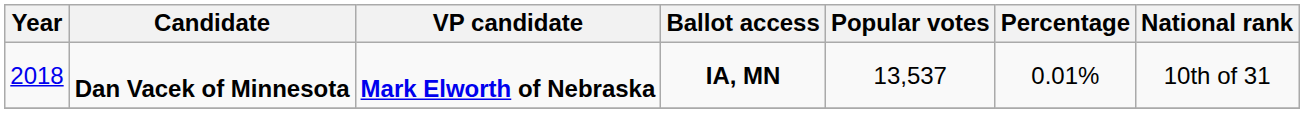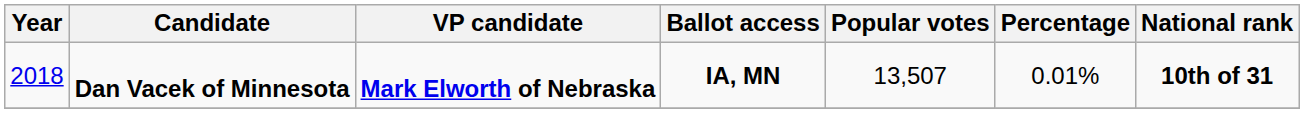 <table class="wikitable" style="text-align:center;">
 <tr>
 <th>Year</th>
 <th>Candidate</th>
 <th>VP candidate</th>
 <th>Ballot access</th>
 <th>Popular votes</th>
 <th>Percentage</th>
 <th>National rank</th>
 </tr>
 <tr>
 <td><a href='#'>2018</a></td>
 <td><br><strong>Dan Vacek of Minnesota</strong></td>
 <td><br><strong><a href='#'>Mark Elworth</a> of Nebraska</strong></td>
 <td><strong>IA, MN</strong></td>
-<td>13,537</td>
+<td>13,507</td>
 <td>0.01%</td>
-<td>10th of 31</td>
+<td><strong>10th of 31</strong></td>
 </tr>
 <tr>
 </tr>
 </table>
